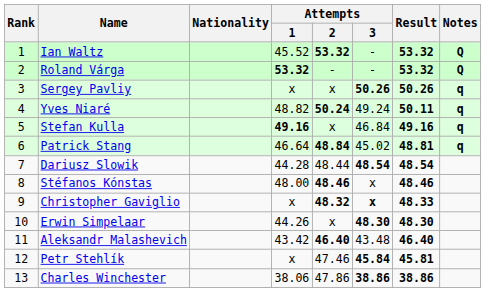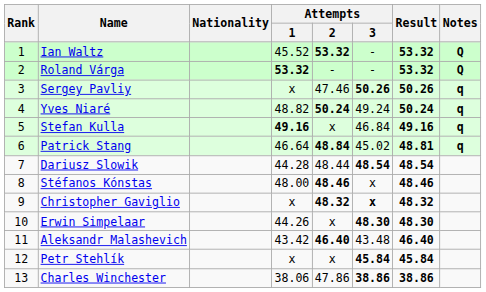 <table class="wikitable sortable" style="text-align:center">
 <tr>
 <th rowspan=2>Rank</th>
 <th rowspan=2>Name</th>
 <th rowspan=2>Nationality</th>
 <th colspan=3>Attempts</th>
 <th rowspan=2>Result</th>
 <th rowspan=2>Notes</th>
 </tr>
 <tr>
 <th>1</th>
 <th>2</th>
 <th>3</th>
 </tr>
 <tr bgcolor=ccffcc>
 <td>1</td>
 <td align=left><a href='#'>Ian Waltz</a></td>
 <td align=left></td>
 <td>45.52</td>
 <td><strong>53.32</strong></td>
 <td>-</td>
 <td><strong>53.32</strong></td>
 <td><strong>Q</strong></td>
 </tr>
 <tr bgcolor=ccffcc>
 <td>2</td>
 <td align=left><a href='#'>Roland Várga</a></td>
 <td align=left></td>
 <td><strong>53.32</strong></td>
 <td>-</td>
 <td>-</td>
 <td><strong>53.32</strong></td>
 <td><strong>Q</strong></td>
 </tr>
 <tr bgcolor=ddffdd>
 <td>3</td>
 <td align=left><a href='#'>Sergey Pavliy</a></td>
 <td align=left></td>
 <td>x</td>
-<td>x</td>
+<td>47.46</td>
 <td><strong>50.26</strong></td>
 <td><strong>50.26</strong></td>
 <td><strong>q</strong></td>
 </tr>
 <tr bgcolor=ddffdd>
 <td>4</td>
 <td align=left><a href='#'>Yves Niaré</a></td>
 <td align=left></td>
 <td>48.82</td>
 <td><strong>50.24</strong></td>
 <td>49.24</td>
-<td><strong>50.11</strong></td>
+<td><strong>50.24</strong></td>
 <td><strong>q</strong></td>
 </tr>
 <tr bgcolor=ddffdd>
 <td>5</td>
 <td align=left><a href='#'>Stefan Kulla</a></td>
 <td align=left></td>
 <td><strong>49.16</strong></td>
 <td>x</td>
 <td>46.84</td>
 <td><strong>49.16</strong></td>
 <td><strong>q</strong></td>
 </tr>
 <tr bgcolor=ddffdd>
 <td>6</td>
 <td align=left><a href='#'>Patrick Stang</a></td>
 <td align=left></td>
 <td>46.64</td>
 <td><strong>48.84</strong></td>
 <td>45.02</td>
 <td><strong>48.81</strong></td>
 <td><strong>q</strong></td>
 </tr>
 <tr>
 <td>7</td>
 <td align=left><a href='#'>Dariusz Slowik</a></td>
 <td align=left></td>
 <td>44.28</td>
 <td>48.44</td>
 <td><strong>48.54</strong></td>
 <td><strong>48.54</strong></td>
 <td></td>
 </tr>
 <tr>
 <td>8</td>
 <td align=left><a href='#'>Stéfanos Kónstas</a></td>
 <td align=left></td>
 <td>48.00</td>
 <td><strong>48.46</strong></td>
 <td>x</td>
 <td><strong>48.46</strong></td>
 <td></td>
 </tr>
 <tr>
 <td>9</td>
 <td align=left><a href='#'>Christopher Gaviglio</a></td>
 <td align=left></td>
 <td>x</td>
 <td><strong>48.32</strong></td>
 <td><strong>x</strong></td>
-<td><strong>48.33</strong></td>
+<td><strong>48.32</strong></td>
 <td></td>
 </tr>
 <tr>
 <td>10</td>
 <td align=left><a href='#'>Erwin Simpelaar</a></td>
 <td align=left></td>
 <td>44.26</td>
 <td>x</td>
 <td><strong>48.30</strong></td>
 <td><strong>48.30</strong></td>
 <td></td>
 </tr>
 <tr>
 <td>11</td>
 <td align=left><a href='#'>Aleksandr Malashevich</a></td>
 <td align=left></td>
 <td>43.42</td>
 <td><strong>46.40</strong></td>
 <td>43.48</td>
 <td><strong>46.40</strong></td>
 <td></td>
 </tr>
 <tr>
 <td>12</td>
 <td align=left><a href='#'>Petr Stehlík</a></td>
 <td align=left></td>
 <td>x</td>
-<td>47.46</td>
+<td>x</td>
 <td><strong>45.84</strong></td>
-<td><strong>45.81</strong></td>
+<td><strong>45.84</strong></td>
 <td></td>
 </tr>
 <tr>
 <td>13</td>
 <td align=left><a href='#'>Charles Winchester</a></td>
 <td align=left></td>
 <td>38.06</td>
 <td>47.86</td>
 <td><strong>38.86</strong></td>
 <td><strong>38.86</strong></td>
 <td></td>
 </tr>
 </table>
